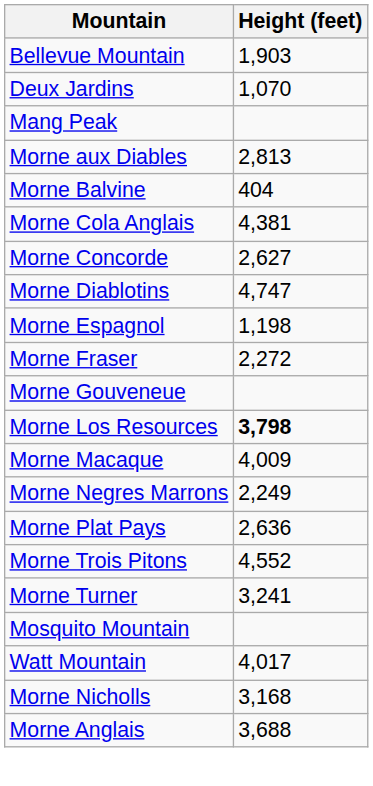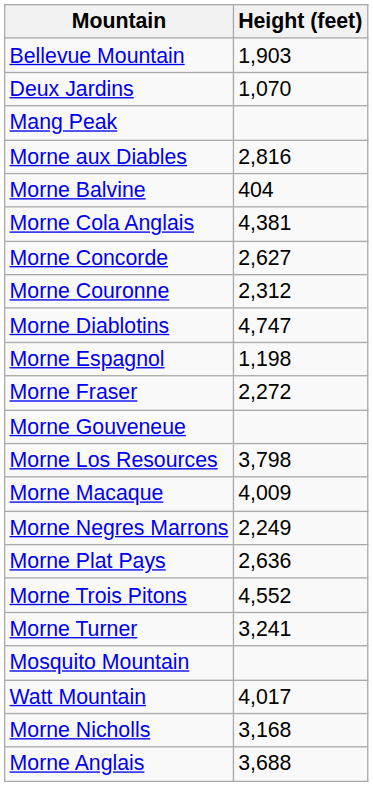 <table class="wikitable sortable">
 <tr>
 <th>Mountain</th>
 <th>Height (feet)</th>
 </tr>
 <tr>
 <td><a href='#'>Bellevue Mountain</a></td>
 <td>1,903</td>
 </tr>
 <tr>
 <td><a href='#'>Deux Jardins</a></td>
 <td>1,070</td>
 </tr>
 <tr>
 <td><a href='#'>Mang Peak</a></td>
 <td></td>
 </tr>
 <tr>
 <td><a href='#'>Morne aux Diables</a></td>
-<td>2,813</td>
+<td>2,816</td>
 </tr>
 <tr>
 <td><a href='#'>Morne Balvine</a></td>
 <td>404</td>
 </tr>
 <tr>
 <td><a href='#'>Morne Cola Anglais</a></td>
 <td>4,381</td>
 </tr>
 <tr>
 <td><a href='#'>Morne Concorde</a></td>
 <td>2,627</td>
+</tr>
+<tr>
+<td><a href='#'>Morne Couronne</a></td>
+<td>2,312</td>
 </tr>
 <tr>
 <td><a href='#'>Morne Diablotins</a></td>
 <td>4,747</td>
 </tr>
 <tr>
 <td><a href='#'>Morne Espagnol</a></td>
 <td>1,198</td>
 </tr>
 <tr>
 <td><a href='#'>Morne Fraser</a></td>
 <td>2,272</td>
 </tr>
 <tr>
 <td><a href='#'>Morne Gouveneue</a></td>
 <td></td>
 </tr>
 <tr>
 <td><a href='#'>Morne Los Resources</a></td>
-<td><strong>3,798</strong></td>
+<td>3,798</td>
 </tr>
 <tr>
 <td><a href='#'>Morne Macaque</a></td>
 <td>4,009</td>
 </tr>
 <tr>
 <td><a href='#'>Morne Negres Marrons</a></td>
 <td>2,249</td>
 </tr>
 <tr>
 <td><a href='#'>Morne Plat Pays</a></td>
 <td>2,636</td>
 </tr>
 <tr>
 <td><a href='#'>Morne Trois Pitons</a></td>
 <td>4,552</td>
 </tr>
 <tr>
 <td><a href='#'>Morne Turner</a></td>
 <td>3,241</td>
 </tr>
 <tr>
 <td><a href='#'>Mosquito Mountain</a></td>
 <td></td>
 </tr>
 <tr>
 <td><a href='#'>Watt Mountain</a></td>
 <td>4,017</td>
 </tr>
 <tr>
 <td><a href='#'>Morne Nicholls</a></td>
 <td>3,168</td>
 </tr>
 <tr>
 <td><a href='#'>Morne Anglais</a></td>
 <td>3,688</td>
 </tr>
 </table>
